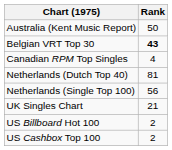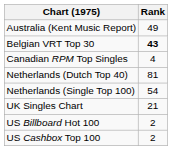 <table class="wikitable sortable">
 <tr>
 <th>Chart (1975)</th>
 <th>Rank</th>
 </tr>
 <tr>
 <td>Australia (Kent Music Report)</td>
-<td style="text-align:center;">50</td>
+<td style="text-align:center;">49</td>
 </tr>
 <tr>
 <td>Belgian VRT Top 30</td>
 <td style="text-align:center;"><strong>43</strong></td>
 </tr>
 <tr>
 <td>Canadian <em>RPM</em> Top Singles</td>
 <td style="text-align:center;">4</td>
 </tr>
 <tr>
 <td>Netherlands (Dutch Top 40)</td>
 <td style="text-align:center;">81</td>
 </tr>
 <tr>
 <td>Netherlands (Single Top 100)</td>
-<td align="center">56</td>
+<td align="center">54</td>
 </tr>
 <tr>
 <td>UK Singles Chart</td>
 <td style="text-align:center;">21</td>
 </tr>
 <tr>
 <td>US <em>Billboard</em> Hot 100</td>
 <td style="text-align:center;">2</td>
 </tr>
 <tr>
 <td>US <em>Cashbox</em> Top 100</td>
 <td style="text-align:center;">2</td>
 </tr>
 </table>
